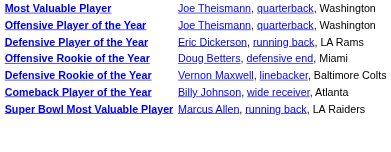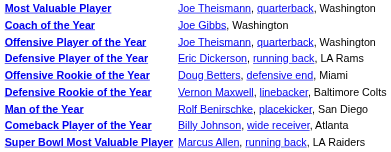 <table cellpadding="3" cellspacing="1">
 <tr>
 <td><strong><a href='#'>Most Valuable Player</a></strong></td>
 <td><a href='#'>Joe Theismann</a>, <a href='#'>quarterback</a>, Washington</td>
+</tr>
+<tr>
+<td><strong><a href='#'>Coach of the Year</a></strong></td>
+<td><a href='#'>Joe Gibbs</a>, Washington</td>
 </tr>
 <tr>
 <td><strong><a href='#'>Offensive Player of the Year</a></strong></td>
 <td><a href='#'>Joe Theismann</a>, <a href='#'>quarterback</a>, Washington</td>
 </tr>
 <tr>
 <td><strong><a href='#'>Defensive Player of the Year</a></strong></td>
 <td><a href='#'>Eric Dickerson</a>, <a href='#'>running back</a>, LA Rams</td>
 </tr>
 <tr>
 <td><strong><a href='#'>Offensive Rookie of the Year</a></strong></td>
 <td><a href='#'>Doug Betters</a>, <a href='#'>defensive end</a>, Miami</td>
 </tr>
 <tr>
 <td><strong><a href='#'>Defensive Rookie of the Year</a></strong></td>
 <td><a href='#'>Vernon Maxwell</a>, <a href='#'>linebacker</a>, Baltimore Colts</td>
 </tr>
 <tr>
+<td><strong><a href='#'>Man of the Year</a></strong></td>
+<td><a href='#'>Rolf Benirschke</a>, <a href='#'>placekicker</a>, San Diego</td>
+</tr>
+<tr>
 <td><strong><a href='#'>Comeback Player of the Year</a></strong></td>
 <td><a href='#'>Billy Johnson</a>, <a href='#'>wide receiver</a>, Atlanta</td>
 </tr>
 <tr>
 <td><strong><a href='#'>Super Bowl Most Valuable Player</a></strong></td>
 <td><a href='#'>Marcus Allen</a>, <a href='#'>running back</a>, LA Raiders</td>
 </tr>
 </table>
